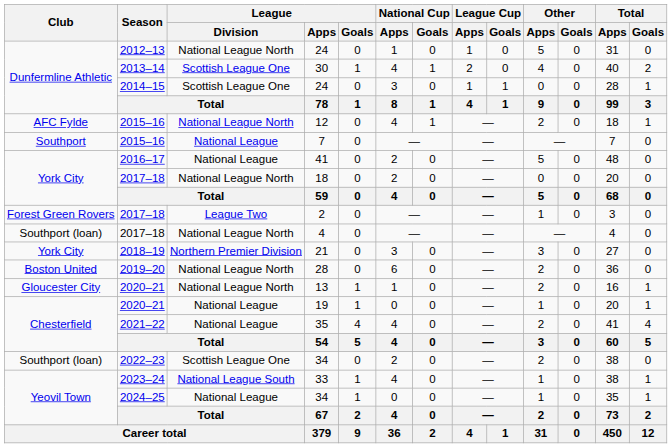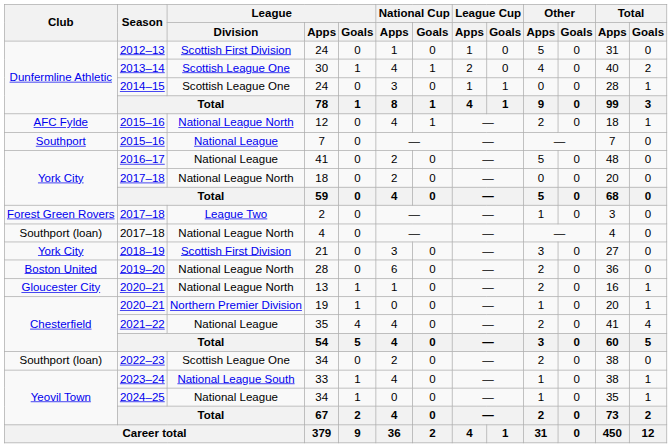 <table class=wikitable style=text-align:center>
 <tr>
 <th rowspan=2>Club</th>
 <th rowspan=2>Season</th>
 <th colspan=3>League</th>
 <th colspan=2>National Cup</th>
 <th colspan=2>League Cup</th>
 <th colspan=2>Other</th>
 <th colspan=2>Total</th>
 </tr>
 <tr>
 <th>Division</th>
 <th>Apps</th>
 <th>Goals</th>
 <th>Apps</th>
 <th>Goals</th>
 <th>Apps</th>
 <th>Goals</th>
 <th>Apps</th>
 <th>Goals</th>
 <th>Apps</th>
 <th>Goals</th>
 </tr>
 <tr>
 <td rowspan=4><a href='#'>Dunfermline Athletic</a></td>
 <td><a href='#'>2012–13</a></td>
-<td>National League North</td>
+<td><a href='#'>Scottish First Division</a></td>
 <td>24</td>
 <td>0</td>
 <td>1</td>
 <td>0</td>
 <td>1</td>
 <td>0</td>
 <td>5</td>
 <td>0</td>
 <td>31</td>
 <td>0</td>
 </tr>
 <tr>
 <td><a href='#'>2013–14</a></td>
 <td><a href='#'>Scottish League One</a></td>
 <td>30</td>
 <td>1</td>
 <td>4</td>
 <td>1</td>
 <td>2</td>
 <td>0</td>
 <td>4</td>
 <td>0</td>
 <td>40</td>
 <td>2</td>
 </tr>
 <tr>
 <td><a href='#'>2014–15</a></td>
 <td>Scottish League One</td>
 <td>24</td>
 <td>0</td>
 <td>3</td>
 <td>0</td>
 <td>1</td>
 <td>1</td>
 <td>0</td>
 <td>0</td>
 <td>28</td>
 <td>1</td>
 </tr>
 <tr>
 <th colspan=2>Total</th>
 <th>78</th>
 <th>1</th>
 <th>8</th>
 <th>1</th>
 <th>4</th>
 <th>1</th>
 <th>9</th>
 <th>0</th>
 <th>99</th>
 <th>3</th>
 </tr>
 <tr>
 <td><a href='#'>AFC Fylde</a></td>
 <td><a href='#'>2015–16</a></td>
 <td><a href='#'>National League North</a></td>
 <td>12</td>
 <td>0</td>
 <td>4</td>
 <td>1</td>
 <td colspan=2>—</td>
 <td>2</td>
 <td>0</td>
 <td>18</td>
 <td>1</td>
 </tr>
 <tr>
 <td><a href='#'>Southport</a></td>
 <td><a href='#'>2015–16</a></td>
 <td><a href='#'>National League</a></td>
 <td>7</td>
 <td>0</td>
 <td colspan=2>—</td>
 <td colspan=2>—</td>
 <td colspan=2>—</td>
 <td>7</td>
 <td>0</td>
 </tr>
 <tr>
 <td rowspan=3><a href='#'>York City</a></td>
 <td><a href='#'>2016–17</a></td>
 <td>National League</td>
 <td>41</td>
 <td>0</td>
 <td>2</td>
 <td>0</td>
 <td colspan=2>—</td>
 <td>5</td>
 <td>0</td>
 <td>48</td>
 <td>0</td>
 </tr>
 <tr>
 <td><a href='#'>2017–18</a></td>
 <td>National League North</td>
 <td>18</td>
 <td>0</td>
 <td>2</td>
 <td>0</td>
 <td colspan=2>—</td>
 <td>0</td>
 <td>0</td>
 <td>20</td>
 <td>0</td>
 </tr>
 <tr>
 <th colspan=2>Total</th>
 <th>59</th>
 <th>0</th>
 <th>4</th>
 <th>0</th>
 <th colspan=2>—</th>
 <th>5</th>
 <th>0</th>
 <th>68</th>
 <th>0</th>
 </tr>
 <tr>
 <td><a href='#'>Forest Green Rovers</a></td>
 <td><a href='#'>2017–18</a></td>
 <td><a href='#'>League Two</a></td>
 <td>2</td>
 <td>0</td>
 <td colspan=2>—</td>
 <td colspan=2>—</td>
 <td>1</td>
 <td>0</td>
 <td>3</td>
 <td>0</td>
 </tr>
 <tr>
 <td>Southport (loan)</td>
 <td>2017–18</td>
 <td>National League North</td>
 <td>4</td>
 <td>0</td>
 <td colspan=2>—</td>
 <td colspan=2>—</td>
 <td colspan=2>—</td>
 <td>4</td>
 <td>0</td>
 </tr>
 <tr>
 <td><a href='#'>York City</a></td>
 <td><a href='#'>2018–19</a></td>
-<td><a href='#'>Northern Premier Division</a></td>
+<td><a href='#'>Scottish First Division</a></td>
 <td>21</td>
 <td>0</td>
 <td>3</td>
 <td>0</td>
 <td colspan="2">—</td>
 <td>3</td>
 <td>0</td>
 <td>27</td>
 <td>0</td>
 </tr>
 <tr>
 <td><a href='#'>Boston United</a></td>
 <td><a href='#'>2019–20</a></td>
 <td>National League North</td>
 <td>28</td>
 <td>0</td>
 <td>6</td>
 <td>0</td>
 <td colspan="2">—</td>
 <td>2</td>
 <td>0</td>
 <td>36</td>
 <td>0</td>
 </tr>
 <tr>
 <td><a href='#'>Gloucester City</a></td>
 <td><a href='#'>2020–21</a></td>
 <td>National League North</td>
 <td>13</td>
 <td>1</td>
 <td>1</td>
 <td>0</td>
 <td colspan="2">—</td>
 <td>2</td>
 <td>0</td>
 <td>16</td>
 <td>1</td>
 </tr>
 <tr>
 <td rowspan="3"><a href='#'>Chesterfield</a></td>
 <td><a href='#'>2020–21</a></td>
-<td>National League</td>
+<td><a href='#'>Northern Premier Division</a></td>
 <td>19</td>
 <td>1</td>
 <td>0</td>
 <td>0</td>
 <td colspan="2">—</td>
 <td>1</td>
 <td>0</td>
 <td>20</td>
 <td>1</td>
 </tr>
 <tr>
 <td><a href='#'>2021–22</a></td>
 <td>National League</td>
 <td>35</td>
 <td>4</td>
 <td>4</td>
 <td>0</td>
 <td colspan="2">—</td>
 <td>2</td>
 <td>0</td>
 <td>41</td>
 <td>4</td>
 </tr>
 <tr>
 <th colspan="2">Total</th>
 <th>54</th>
 <th>5</th>
 <th>4</th>
 <th>0</th>
 <th colspan=2>—</th>
 <th>3</th>
 <th>0</th>
 <th>60</th>
 <th>5</th>
 </tr>
 <tr>
 <td>Southport (loan)</td>
 <td><a href='#'>2022–23</a></td>
 <td>Scottish League One</td>
 <td>34</td>
 <td>0</td>
 <td>2</td>
 <td>0</td>
 <td colspan="2">—</td>
 <td>2</td>
 <td>0</td>
 <td>38</td>
 <td>0</td>
 </tr>
 <tr>
 <td rowspan="3"><a href='#'>Yeovil Town</a></td>
 <td><a href='#'>2023–24</a></td>
 <td><a href='#'>National League South</a></td>
 <td>33</td>
 <td>1</td>
 <td>4</td>
 <td>0</td>
 <td colspan=2>—</td>
 <td>1</td>
 <td>0</td>
 <td>38</td>
 <td>1</td>
 </tr>
 <tr>
 <td><a href='#'>2024–25</a></td>
 <td>National League</td>
 <td>34</td>
 <td>1</td>
 <td>0</td>
 <td>0</td>
 <td colspan=2>—</td>
 <td>1</td>
 <td>0</td>
 <td>35</td>
 <td>1</td>
 </tr>
 <tr>
 <th colspan="2">Total</th>
 <th>67</th>
 <th>2</th>
 <th>4</th>
 <th>0</th>
 <th colspan=2>—</th>
 <th>2</th>
 <th>0</th>
 <th>73</th>
 <th>2</th>
 </tr>
 <tr>
 <th colspan=3>Career total</th>
 <th>379</th>
 <th>9</th>
 <th>36</th>
 <th>2</th>
 <th>4</th>
 <th>1</th>
 <th>31</th>
 <th>0</th>
 <th>450</th>
 <th>12</th>
 </tr>
 </table>
